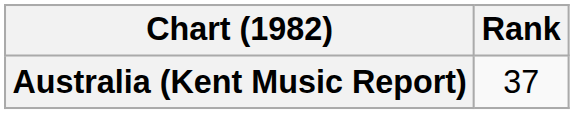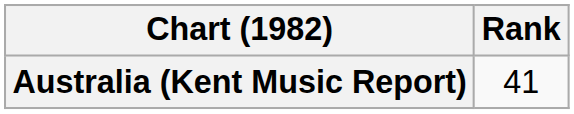 <table class="wikitable plainrowheaders" style="text-align:center">
 <tr>
 <th>Chart (1982)</th>
 <th>Rank</th>
 </tr>
 <tr>
 <th scope="row">Australia (Kent Music Report)</th>
-<td>37</td>
+<td>41</td>
 </tr>
 </table>
